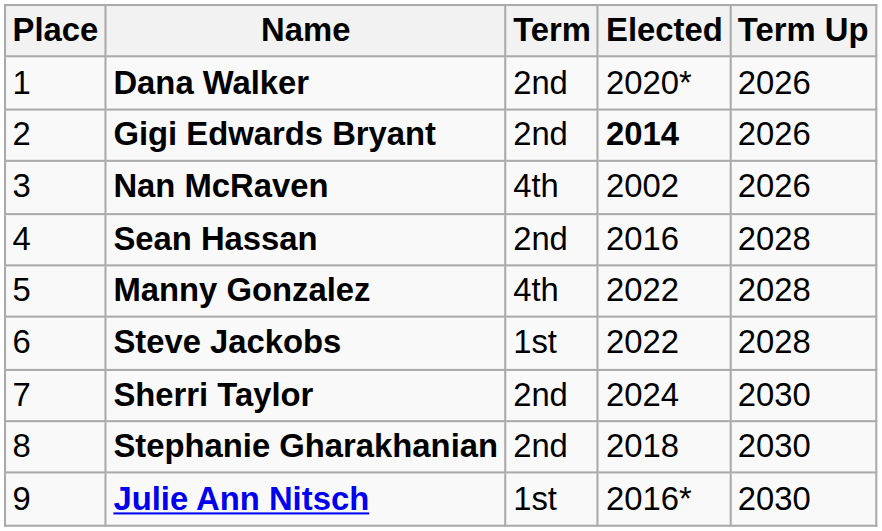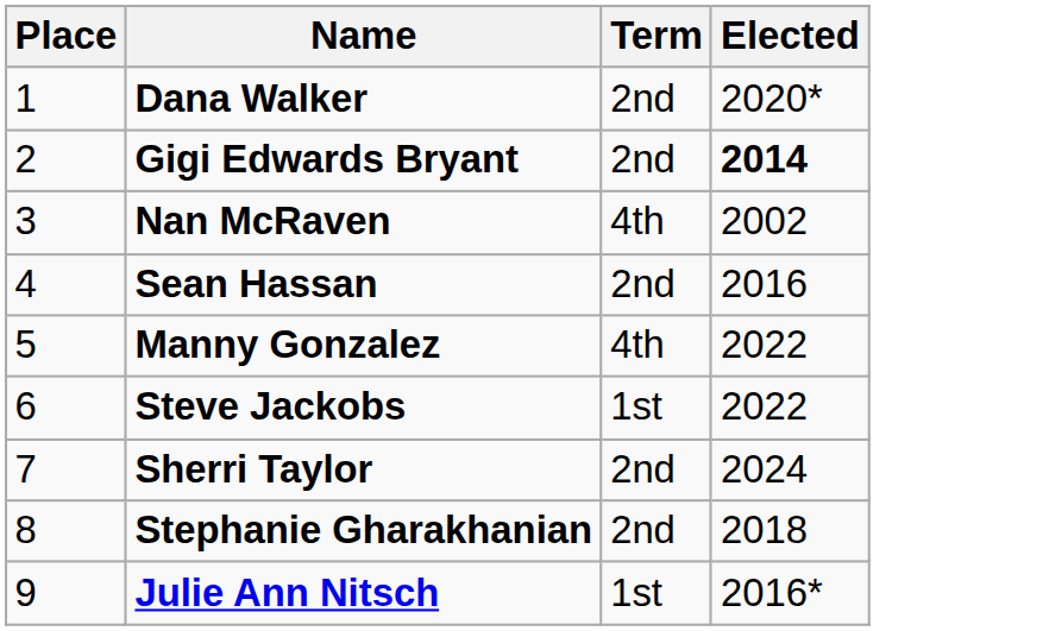 <table class="wikitable sortable">
 <tr>
 <th>Place</th>
 <th>Name</th>
 <th>Term</th>
 <th>Elected</th>
-<th>Term Up</th>
 </tr>
 <tr>
 <td>1</td>
 <td><strong>Dana Walker</strong></td>
 <td>2nd</td>
 <td>2020*</td>
-<td>2026</td>
 </tr>
 <tr>
 <td>2</td>
 <td><strong>Gigi Edwards Bryant</strong></td>
 <td>2nd</td>
 <td><strong>2014</strong></td>
-<td>2026</td>
 </tr>
 <tr>
 <td>3</td>
 <td><strong>Nan McRaven</strong></td>
 <td>4th</td>
 <td>2002</td>
-<td>2026</td>
 </tr>
 <tr>
 <td>4</td>
 <td><strong>Sean Hassan</strong></td>
 <td>2nd</td>
 <td>2016</td>
-<td>2028</td>
 </tr>
 <tr>
 <td>5</td>
 <td><strong>Manny Gonzalez</strong></td>
 <td>4th</td>
 <td>2022</td>
-<td>2028</td>
 </tr>
 <tr>
 <td>6</td>
 <td><strong>Steve Jackobs</strong></td>
 <td>1st</td>
 <td>2022</td>
-<td>2028</td>
 </tr>
 <tr>
 <td>7</td>
 <td><strong>Sherri Taylor</strong></td>
 <td>2nd</td>
 <td>2024</td>
-<td>2030</td>
 </tr>
 <tr>
 <td>8</td>
 <td><strong>Stephanie Gharakhanian</strong></td>
 <td>2nd</td>
 <td>2018</td>
-<td>2030</td>
 </tr>
 <tr>
 <td>9</td>
 <td><a href='#'><strong>Julie Ann Nitsch</strong></a></td>
 <td>1st</td>
 <td>2016*</td>
-<td>2030</td>
 </tr>
 </table>
